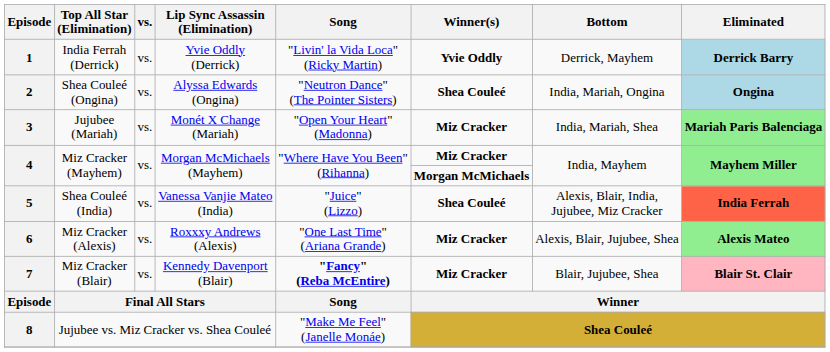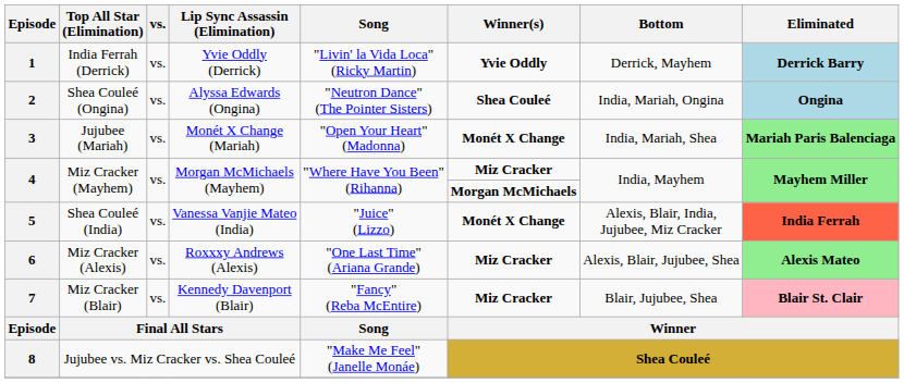 <table class="wikitable" style="text-align:center">
 <tr>
 <th scope="col">Episode</th>
 <th scope="col">Top All Star<br>(Elimination)</th>
 <th scope="col">vs.</th>
 <th scope="col">Lip Sync Assassin<br>(Elimination)</th>
 <th scope="col">Song</th>
 <th scope="col">Winner(s)</th>
 <th scope="col">Bottom</th>
 <th scope="col">Eliminated</th>
 </tr>
 <tr>
 <th scope="row">1</th>
 <td>India Ferrah<br>(Derrick)</td>
 <td>vs.</td>
 <td><a href='#'>Yvie Oddly</a><br>(Derrick)</td>
 <td>"<a href='#'>Livin' la Vida Loca</a>"<br>(<a href='#'>Ricky Martin</a>)</td>
 <td><strong>Yvie Oddly</strong></td>
 <td>Derrick, Mayhem</td>
 <td bgcolor="lightblue"><strong>Derrick Barry</strong></td>
 </tr>
 <tr>
 <th scope="row">2</th>
 <td>Shea Couleé<br>(Ongina)</td>
 <td>vs.</td>
 <td><a href='#'>Alyssa Edwards</a><br>(Ongina)</td>
 <td>"<a href='#'>Neutron Dance</a>"<br>(<a href='#'>The Pointer Sisters</a>)</td>
 <td><strong>Shea Couleé</strong></td>
 <td>India, Mariah, Ongina</td>
 <td bgcolor="lightblue"><strong>Ongina</strong></td>
 </tr>
 <tr>
 <th scope="row">3</th>
 <td>Jujubee<br>(Mariah)</td>
 <td>vs.</td>
 <td><a href='#'>Monét X Change</a><br>(Mariah)</td>
 <td>"<a href='#'>Open Your Heart</a>"<br>(<a href='#'>Madonna</a>)</td>
-<td><strong>Miz Cracker</strong></td>
+<td><strong>Monét X Change</strong></td>
 <td>India, Mariah, Shea</td>
 <td bgcolor="lightgreen" nowrap><strong>Mariah Paris Balenciaga</strong></td>
 </tr>
 <tr>
 <th rowspan="2">4</th>
 <td rowspan="2">Miz Cracker<br>(Mayhem)</td>
 <td rowspan="2">vs.</td>
 <td rowspan="2"><a href='#'>Morgan McMichaels</a><br>(Mayhem)</td>
 <td rowspan="2" nowrap>"<a href='#'>Where Have You Been</a>"<br>(<a href='#'>Rihanna</a>)</td>
 <td><strong>Miz Cracker</strong></td>
 <td rowspan="2">India, Mayhem</td>
 <td bgcolor="lightgreen" rowspan="2"><strong>Mayhem Miller</strong></td>
 </tr>
 <tr>
 <td nowrap><strong>Morgan McMichaels</strong></td>
 </tr>
 <tr>
 <th scope="row">5</th>
 <td>Shea Couleé<br>(India)</td>
 <td>vs.</td>
 <td nowrap><a href='#'>Vanessa Vanjie Mateo</a><br>(India)</td>
 <td>"<a href='#'>Juice</a>"<br>(<a href='#'>Lizzo</a>)</td>
-<td><strong>Shea Couleé</strong></td>
+<td><strong>Monét X Change</strong></td>
 <td nowrap>Alexis, Blair, India,<br>Jujubee, Miz Cracker</td>
 <td bgcolor="tomato"><strong>India Ferrah</strong></td>
 </tr>
 <tr>
 <th scope="row">6</th>
 <td>Miz Cracker<br>(Alexis)</td>
 <td>vs.</td>
 <td><a href='#'>Roxxxy Andrews</a><br>(Alexis)</td>
 <td>"<a href='#'>One Last Time</a>"<br>(<a href='#'>Ariana Grande</a>)</td>
 <td><strong>Miz Cracker</strong></td>
 <td>Alexis, Blair, Jujubee, Shea</td>
 <td bgcolor="lightgreen"><strong>Alexis Mateo</strong></td>
 </tr>
 <tr>
 <th scope="row">7</th>
 <td>Miz Cracker<br>(Blair)</td>
 <td>vs.</td>
 <td><a href='#'>Kennedy Davenport</a><br>(Blair)</td>
-<td><strong>"<a href='#'>Fancy</a>"<br>(<a href='#'>Reba McEntire</a>)</strong></td>
+<td>"<a href='#'>Fancy</a>"<br>(<a href='#'>Reba McEntire</a>)</td>
 <td><strong>Miz Cracker</strong></td>
 <td>Blair, Jujubee, Shea</td>
 <td bgcolor="lightpink"><strong>Blair St. Clair</strong></td>
 </tr>
 <tr>
 <th scope="col">Episode</th>
 <th scope="col" colspan="3">Final All Stars</th>
 <th scope="col">Song</th>
 <th scope="col" colspan="3">Winner</th>
 </tr>
 <tr>
 <th>8</th>
 <td colspan="3">Jujubee vs. Miz Cracker vs. Shea Couleé</td>
 <td>"<a href='#'>Make Me Feel</a>"<br>(<a href='#'>Janelle Monáe</a>)</td>
 <td bgcolor="#D4AF37" colspan="3"><strong>Shea Couleé</strong></td>
 </tr>
 <tr>
 </tr>
 </table>
